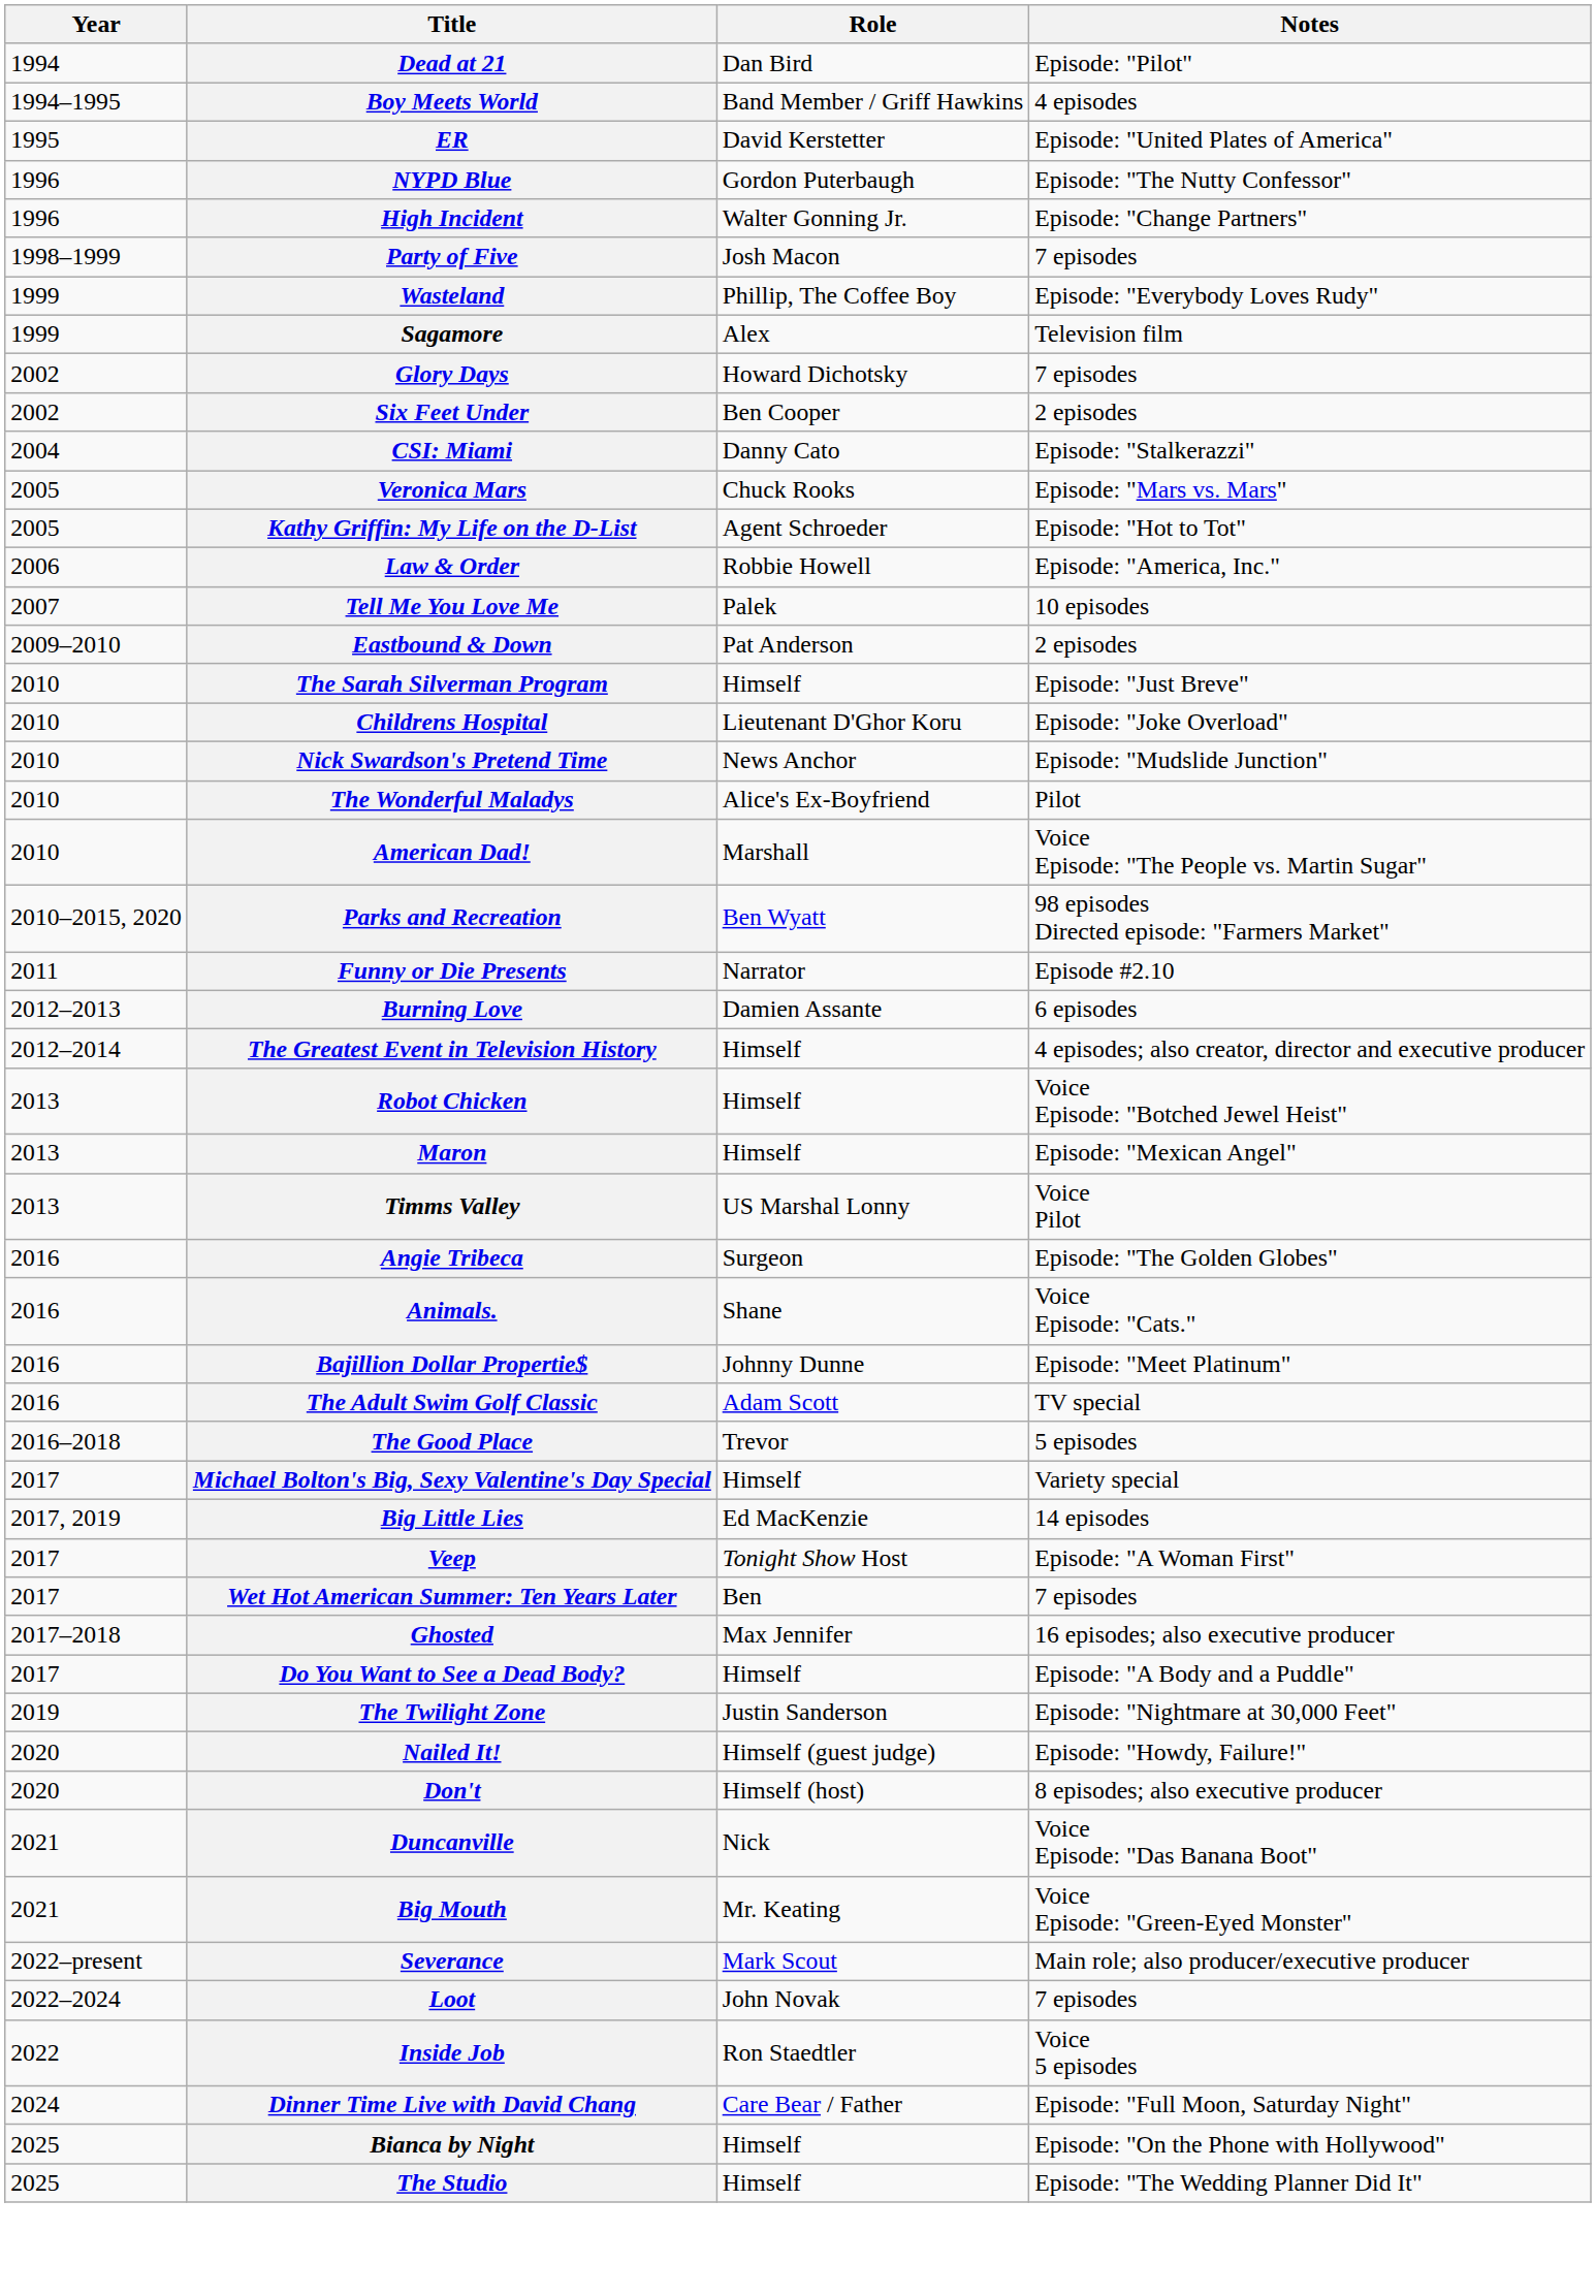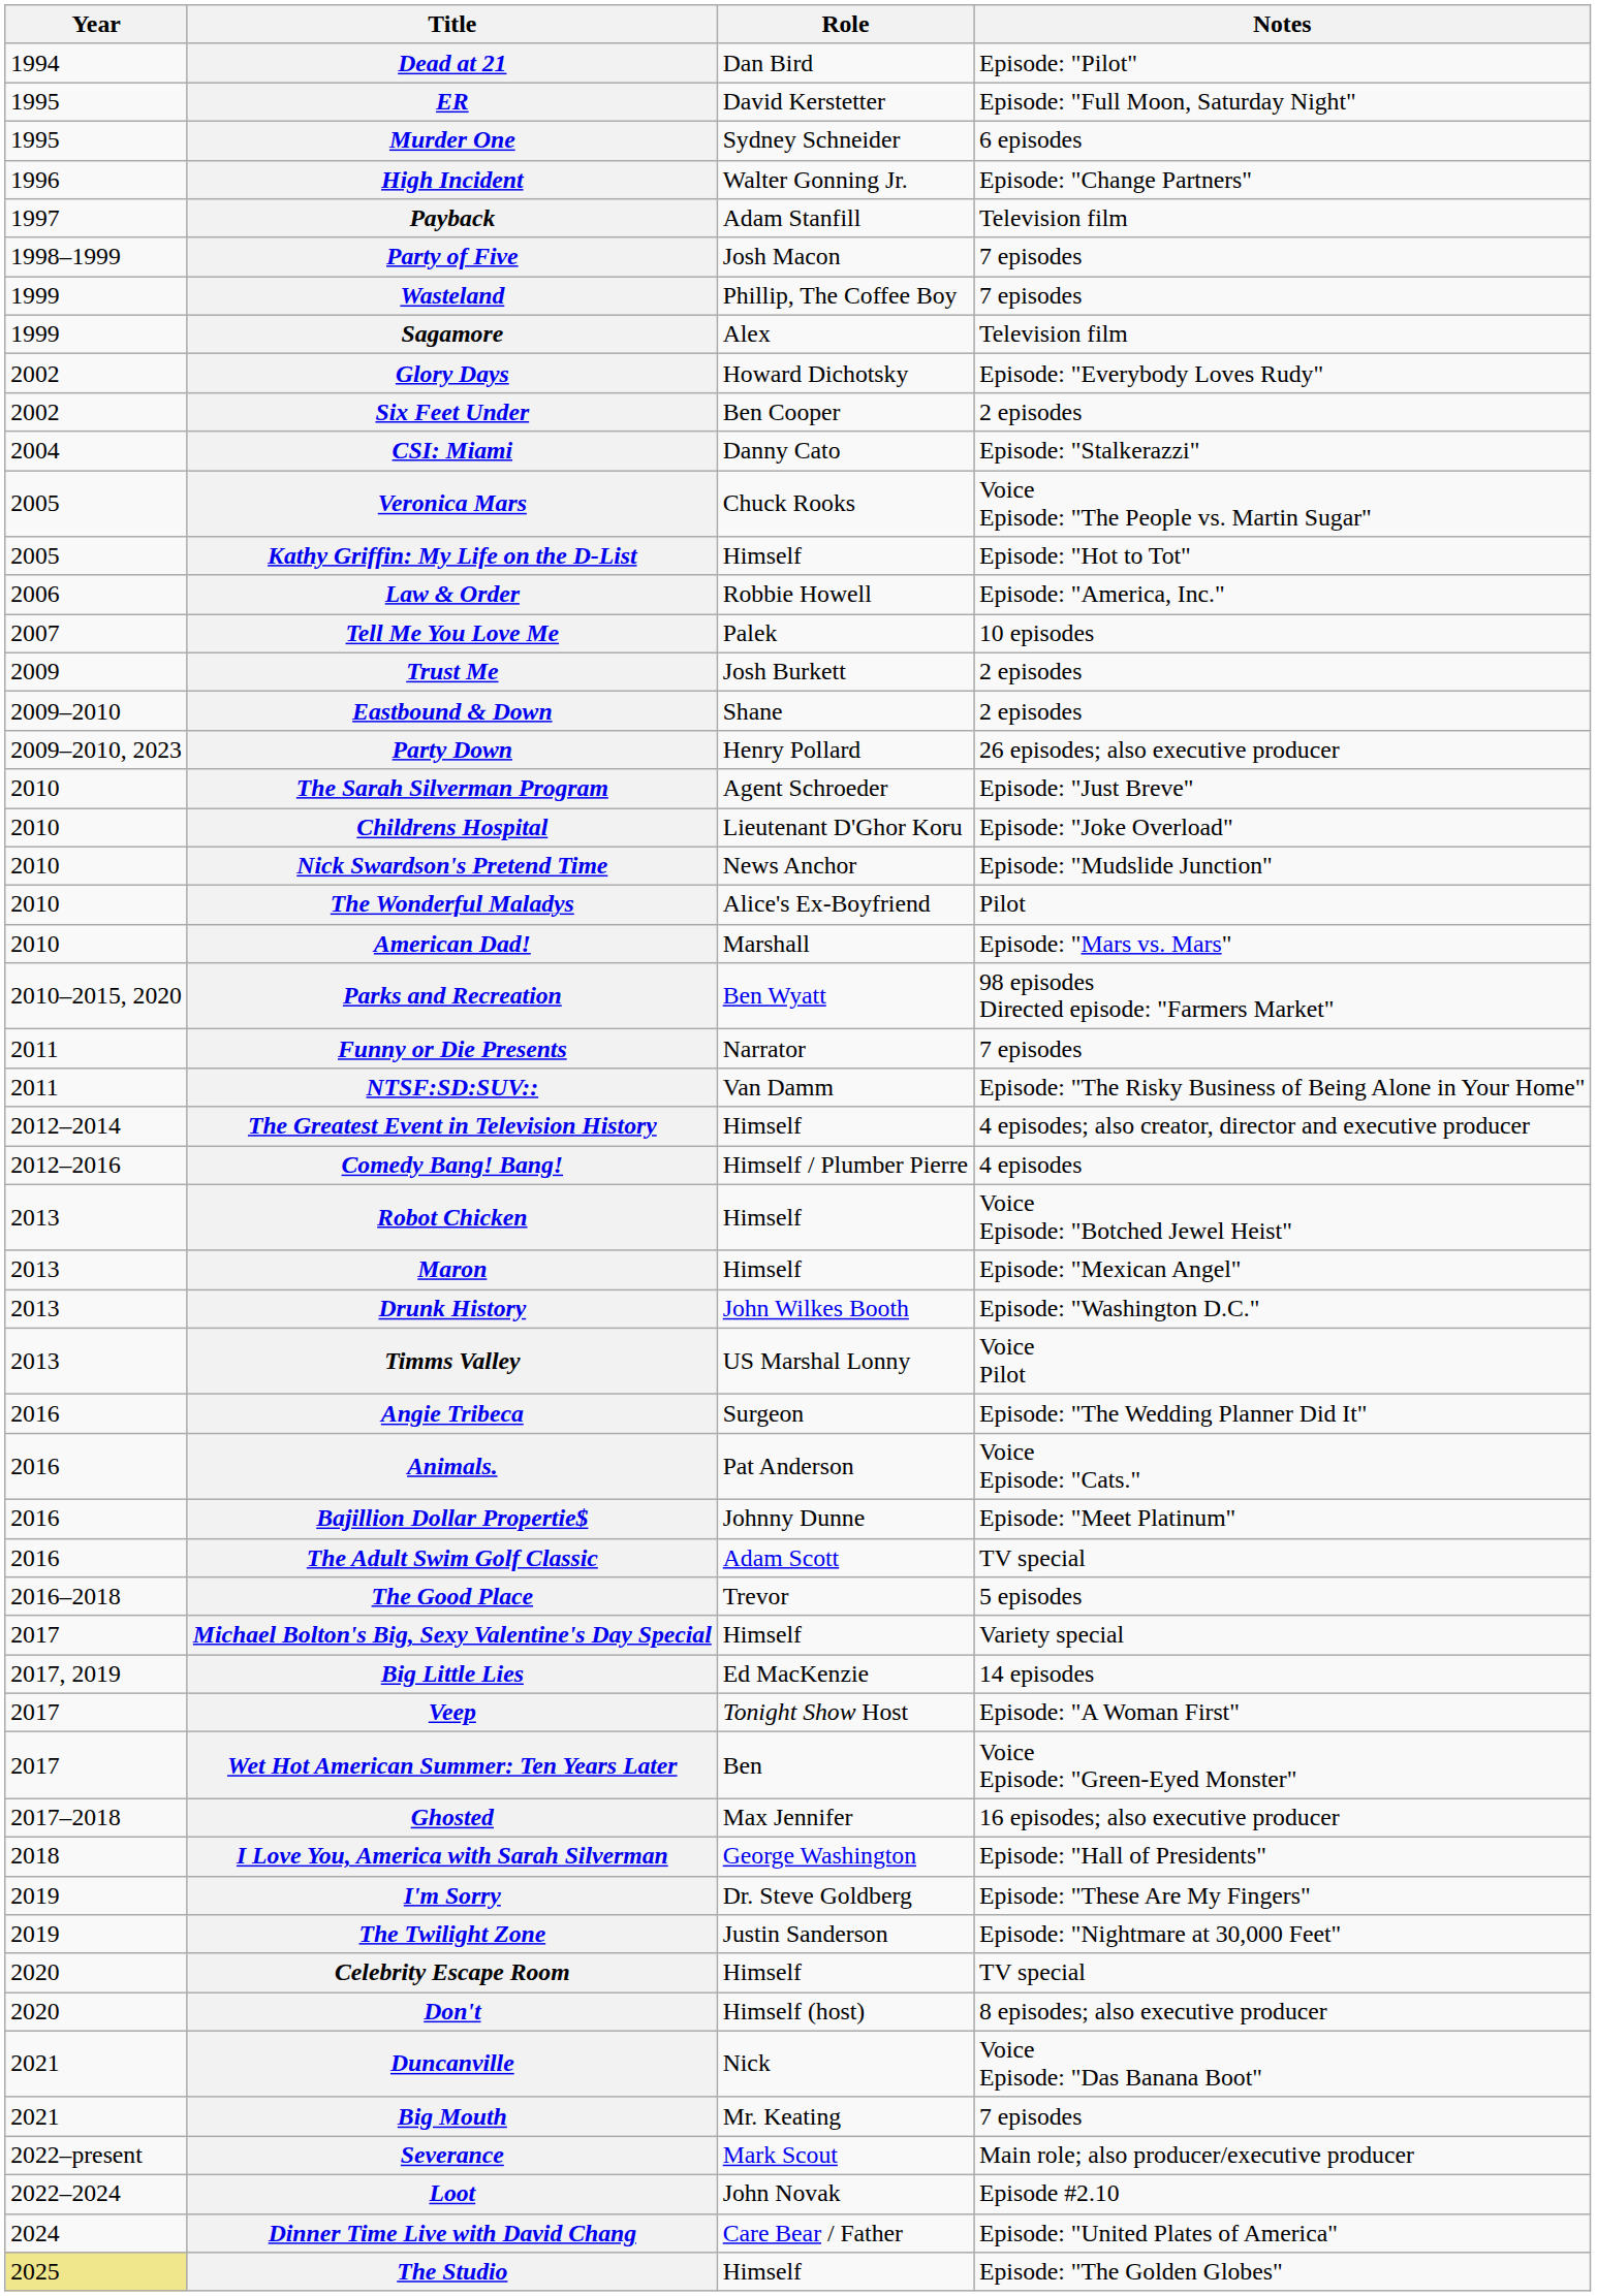 <table class="wikitable sortable plainrowheaders">
 <tr>
 <th scope="col">Year</th>
 <th scope="col">Title</th>
 <th scope="col">Role</th>
 <th scope="col" class="unsortable">Notes</th>
 </tr>
 <tr>
 <td>1994</td>
 <th scope="row"><em><a href='#'>Dead at 21</a></em></th>
 <td>Dan Bird</td>
 <td>Episode: "Pilot"</td>
 </tr>
 <tr>
-<td>1994–1995</td>
-<th scope="row"><em><a href='#'>Boy Meets World</a></em></th>
-<td>Band Member / Griff Hawkins</td>
-<td>4 episodes</td>
+<td>1995</td>
+<th scope="row"><em><a href='#'>ER</a></em></th>
+<td>David Kerstetter</td>
+<td>Episode: "Full Moon, Saturday Night"</td>
 </tr>
 <tr>
 <td>1995</td>
-<th scope="row"><em><a href='#'>ER</a></em></th>
-<td>David Kerstetter</td>
-<td>Episode: "United Plates of America"</td>
-</tr>
-<tr>
-<td>1996</td>
-<th scope="row"><em><a href='#'>NYPD Blue</a></em></th>
-<td>Gordon Puterbaugh</td>
-<td>Episode: "The Nutty Confessor"</td>
+<th scope="row"><em><a href='#'>Murder One</a></em></th>
+<td>Sydney Schneider</td>
+<td>6 episodes</td>
 </tr>
 <tr>
 <td>1996</td>
 <th scope="row"><em><a href='#'>High Incident</a></em></th>
 <td>Walter Gonning Jr.</td>
 <td>Episode: "Change Partners"</td>
+</tr>
+<tr>
+<td>1997</td>
+<th scope="row"><em>Payback</em></th>
+<td>Adam Stanfill</td>
+<td>Television film</td>
 </tr>
 <tr>
 <td>1998–1999</td>
 <th scope="row"><em><a href='#'>Party of Five</a></em></th>
 <td>Josh Macon</td>
 <td>7 episodes</td>
 </tr>
 <tr>
 <td>1999</td>
 <th scope="row"><em><a href='#'>Wasteland</a></em></th>
 <td>Phillip, The Coffee Boy</td>
-<td>Episode: "Everybody Loves Rudy"</td>
+<td>7 episodes</td>
 </tr>
 <tr>
 <td>1999</td>
 <th scope="row"><em>Sagamore</em></th>
 <td>Alex</td>
 <td>Television film</td>
 </tr>
 <tr>
 <td>2002</td>
 <th scope="row"><em><a href='#'>Glory Days</a></em></th>
 <td>Howard Dichotsky</td>
-<td>7 episodes</td>
+<td>Episode: "Everybody Loves Rudy"</td>
 </tr>
 <tr>
 <td>2002</td>
 <th scope="row"><em><a href='#'>Six Feet Under</a></em></th>
 <td>Ben Cooper</td>
 <td>2 episodes</td>
 </tr>
 <tr>
 <td>2004</td>
 <th scope="row"><em><a href='#'>CSI: Miami</a></em></th>
 <td>Danny Cato</td>
 <td>Episode: "Stalkerazzi"</td>
 </tr>
 <tr>
 <td>2005</td>
 <th scope="row"><em><a href='#'>Veronica Mars</a></em></th>
 <td>Chuck Rooks</td>
-<td>Episode: "<a href='#'>Mars vs. Mars</a>"</td>
+<td>Voice<br>Episode: "The People vs. Martin Sugar"</td>
 </tr>
 <tr>
 <td>2005</td>
 <th scope="row"><em><a href='#'>Kathy Griffin: My Life on the D-List</a></em></th>
-<td>Agent Schroeder</td>
+<td>Himself</td>
 <td>Episode: "Hot to Tot"</td>
 </tr>
 <tr>
 <td>2006</td>
 <th scope="row"><em><a href='#'>Law & Order</a></em></th>
 <td>Robbie Howell</td>
 <td>Episode: "America, Inc."</td>
 </tr>
 <tr>
 <td>2007</td>
 <th scope="row"><em><a href='#'>Tell Me You Love Me</a></em></th>
 <td>Palek</td>
 <td>10 episodes</td>
 </tr>
 <tr>
+<td>2009</td>
+<th scope="row"><em><a href='#'>Trust Me</a></em></th>
+<td>Josh Burkett</td>
+<td>2 episodes</td>
+</tr>
+<tr>
 <td>2009–2010</td>
 <th scope="row"><em><a href='#'>Eastbound & Down</a></em></th>
-<td>Pat Anderson</td>
+<td>Shane</td>
 <td>2 episodes</td>
+</tr>
+<tr>
+<td>2009–2010, 2023</td>
+<th scope="row"><em><a href='#'>Party Down</a></em></th>
+<td>Henry Pollard</td>
+<td>26 episodes; also executive producer</td>
 </tr>
 <tr>
 <td>2010</td>
 <th scope="row"><em><a href='#'>The Sarah Silverman Program</a></em></th>
-<td>Himself</td>
+<td>Agent Schroeder</td>
 <td>Episode: "Just Breve"</td>
 </tr>
 <tr>
 <td>2010</td>
 <th scope="row"><em><a href='#'>Childrens Hospital</a></em></th>
 <td>Lieutenant D'Ghor Koru</td>
 <td>Episode: "Joke Overload"</td>
 </tr>
 <tr>
 <td>2010</td>
 <th scope="row"><em><a href='#'>Nick Swardson's Pretend Time</a></em></th>
 <td>News Anchor</td>
 <td>Episode: "Mudslide Junction"</td>
 </tr>
 <tr>
 <td>2010</td>
 <th scope="row"><em><a href='#'>The Wonderful Maladys</a></em></th>
 <td>Alice's Ex-Boyfriend</td>
 <td>Pilot</td>
 </tr>
 <tr>
 <td>2010</td>
 <th scope="row"><em><a href='#'>American Dad!</a></em></th>
 <td>Marshall</td>
-<td>Voice<br>Episode: "The People vs. Martin Sugar"</td>
+<td>Episode: "<a href='#'>Mars vs. Mars</a>"</td>
 </tr>
 <tr>
 <td>2010–2015, 2020</td>
 <th scope="row"><em><a href='#'>Parks and Recreation</a></em></th>
 <td><a href='#'>Ben Wyatt</a></td>
 <td>98 episodes<br>Directed episode: "Farmers Market"</td>
 </tr>
 <tr>
 <td>2011</td>
 <th scope="row"><em><a href='#'>Funny or Die Presents</a></em></th>
 <td>Narrator</td>
-<td>Episode #2.10</td>
+<td>7 episodes</td>
 </tr>
 <tr>
-<td>2012–2013</td>
-<th scope="row"><em><a href='#'>Burning Love</a></em></th>
-<td>Damien Assante</td>
-<td>6 episodes</td>
+<td>2011</td>
+<th scope="row"><em><a href='#'>NTSF:SD:SUV::</a></em></th>
+<td>Van Damm</td>
+<td>Episode: "The Risky Business of Being Alone in Your Home"</td>
 </tr>
 <tr>
 <td>2012–2014</td>
 <th scope="row"><em><a href='#'>The Greatest Event in Television History</a></em></th>
 <td>Himself</td>
 <td>4 episodes; also creator, director and executive producer</td>
+</tr>
+<tr>
+<td>2012–2016</td>
+<th scope="row"><em><a href='#'>Comedy Bang! Bang!</a></em></th>
+<td>Himself / Plumber Pierre</td>
+<td>4 episodes</td>
 </tr>
 <tr>
 <td>2013</td>
 <th scope="row"><em><a href='#'>Robot Chicken</a></em></th>
 <td>Himself</td>
 <td>Voice<br>Episode: "Botched Jewel Heist"</td>
 </tr>
 <tr>
 <td>2013</td>
 <th scope="row"><em><a href='#'>Maron</a></em></th>
 <td>Himself</td>
 <td>Episode: "Mexican Angel"</td>
 </tr>
 <tr>
 <td>2013</td>
+<th scope="row"><em><a href='#'>Drunk History</a></em></th>
+<td><a href='#'>John Wilkes Booth</a></td>
+<td>Episode: "Washington D.C."</td>
+</tr>
+<tr>
+<td>2013</td>
 <th scope="row"><em>Timms Valley</em></th>
 <td>US Marshal Lonny</td>
 <td>Voice<br>Pilot</td>
 </tr>
 <tr>
 <td>2016</td>
 <th scope="row"><em><a href='#'>Angie Tribeca</a></em></th>
 <td>Surgeon</td>
-<td>Episode: "The Golden Globes"</td>
+<td>Episode: "The Wedding Planner Did It"</td>
 </tr>
 <tr>
 <td>2016</td>
 <th scope="row"><em><a href='#'>Animals.</a></em></th>
-<td>Shane</td>
+<td>Pat Anderson</td>
 <td>Voice<br>Episode: "Cats."</td>
 </tr>
 <tr>
 <td>2016</td>
 <th scope="row"><em><a href='#'>Bajillion Dollar Propertie$</a></em></th>
 <td>Johnny Dunne</td>
 <td>Episode: "Meet Platinum"</td>
 </tr>
 <tr>
 <td>2016</td>
 <th scope="row"><em><a href='#'>The Adult Swim Golf Classic</a></em></th>
 <td><a href='#'>Adam Scott</a></td>
 <td>TV special</td>
 </tr>
 <tr>
 <td>2016–2018</td>
 <th scope="row"><em><a href='#'>The Good Place</a></em></th>
 <td>Trevor</td>
 <td>5 episodes</td>
 </tr>
 <tr>
 <td>2017</td>
 <th scope="row"><em><a href='#'>Michael Bolton's Big, Sexy Valentine's Day Special</a></em></th>
 <td>Himself</td>
 <td>Variety special</td>
 </tr>
 <tr>
 <td>2017, 2019</td>
 <th scope="row"><em><a href='#'>Big Little Lies</a></em></th>
 <td>Ed MacKenzie</td>
 <td>14 episodes</td>
 </tr>
 <tr>
 <td>2017</td>
 <th scope="row"><em><a href='#'>Veep</a></em></th>
 <td><em>Tonight Show</em> Host</td>
 <td>Episode: "A Woman First"</td>
 </tr>
 <tr>
 <td>2017</td>
 <th scope="row"><em><a href='#'>Wet Hot American Summer: Ten Years Later</a></em></th>
 <td>Ben</td>
-<td>7 episodes</td>
+<td>Voice<br>Episode: "Green-Eyed Monster"</td>
 </tr>
 <tr>
 <td>2017–2018</td>
 <th scope="row"><em><a href='#'>Ghosted</a></em></th>
 <td>Max Jennifer</td>
 <td>16 episodes; also executive producer</td>
 </tr>
 <tr>
-<td>2017</td>
-<th scope="row"><em><a href='#'>Do You Want to See a Dead Body?</a></em></th>
-<td>Himself</td>
-<td>Episode: "A Body and a Puddle"</td>
+<td>2018</td>
+<th scope="row"><em><a href='#'>I Love You, America with Sarah Silverman</a></em></th>
+<td><a href='#'>George Washington</a></td>
+<td>Episode: "Hall of Presidents"</td>
+</tr>
+<tr>
+<td>2019</td>
+<th scope="row"><em><a href='#'>I'm Sorry</a></em></th>
+<td>Dr. Steve Goldberg</td>
+<td>Episode: "These Are My Fingers"</td>
 </tr>
 <tr>
 <td>2019</td>
 <th scope="row"><em><a href='#'>The Twilight Zone</a></em></th>
 <td>Justin Sanderson</td>
 <td>Episode: "Nightmare at 30,000 Feet"</td>
 </tr>
 <tr>
 <td>2020</td>
-<th scope="row"><em><a href='#'>Nailed It!</a></em></th>
-<td>Himself (guest judge)</td>
-<td>Episode: "Howdy, Failure!"</td>
+<th scope="row"><em>Celebrity Escape Room</em></th>
+<td>Himself</td>
+<td>TV special</td>
 </tr>
 <tr>
 <td>2020</td>
 <th scope="row"><em><a href='#'>Don't</a></em></th>
 <td>Himself (host)</td>
 <td>8 episodes; also executive producer</td>
 </tr>
 <tr>
 <td>2021</td>
 <th scope="row"><em><a href='#'>Duncanville</a></em></th>
 <td>Nick</td>
 <td>Voice<br>Episode: "Das Banana Boot"</td>
 </tr>
 <tr>
 <td>2021</td>
 <th scope="row"><em><a href='#'>Big Mouth</a></em></th>
 <td>Mr. Keating</td>
-<td>Voice<br>Episode: "Green-Eyed Monster"</td>
+<td>7 episodes</td>
 </tr>
 <tr>
 <td>2022–present</td>
 <th scope="row"><em><a href='#'>Severance</a></em></th>
 <td><a href='#'>Mark Scout</a></td>
 <td>Main role; also producer/executive producer</td>
 </tr>
 <tr>
 <td>2022–2024</td>
 <th scope="row"><em><a href='#'>Loot</a></em></th>
 <td>John Novak</td>
-<td>7 episodes</td>
-</tr>
-<tr>
-<td>2022</td>
-<th scope="row"><em><a href='#'>Inside Job</a></em></th>
-<td>Ron Staedtler</td>
-<td>Voice<br>5 episodes</td>
+<td>Episode #2.10</td>
 </tr>
 <tr>
 <td>2024</td>
 <th scope="row"><em><a href='#'>Dinner Time Live with David Chang</a></em></th>
 <td><a href='#'>Care Bear</a> / Father</td>
-<td>Episode: "Full Moon, Saturday Night"</td>
+<td>Episode: "United Plates of America"</td>
 </tr>
 <tr>
-<td>2025</td>
-<th scope="row"><em>Bianca by Night</em></th>
-<td>Himself</td>
-<td>Episode: "On the Phone with Hollywood"</td>
-</tr>
-<tr>
-<td>2025</td>
+<td style="background: khaki;">2025</td>
 <th scope="row"><em><a href='#'>The Studio</a></em></th>
 <td>Himself</td>
-<td>Episode: "The Wedding Planner Did It"</td>
+<td>Episode: "The Golden Globes"</td>
 </tr>
 </table>
